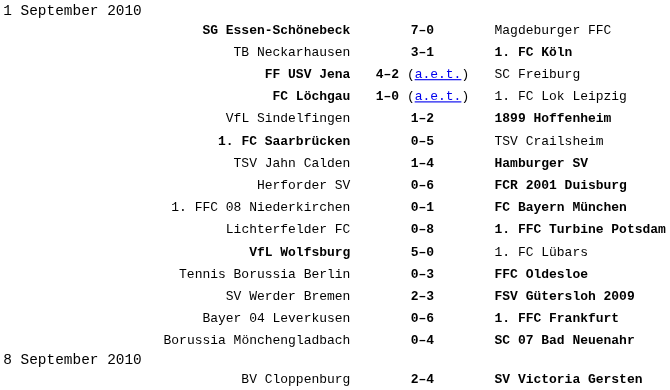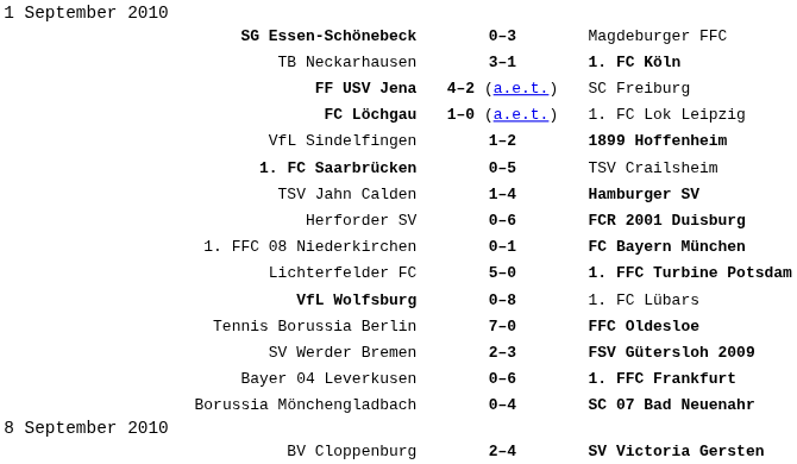 <table width=100% cellspacing=1>
 <tr>
 <th width=25%></th>
 <th width=10%></th>
 <th width=25%></th>
 <th></th>
 </tr>
 <tr>
 <td>1 September 2010</td>
 </tr>
 <tr style=font-size:90%>
 <td align=right><strong>SG Essen-Schönebeck</strong></td>
-<td align=center><strong>7–0</strong></td>
+<td align=center><strong>0–3</strong></td>
 <td>Magdeburger FFC</td>
 </tr>
 <tr>
 <td></td>
 </tr>
 <tr style=font-size:90%>
 <td align=right>TB Neckarhausen</td>
 <td align=center><strong>3–1</strong></td>
 <td><strong>1. FC Köln</strong></td>
 </tr>
 <tr>
 <td></td>
 </tr>
 <tr style=font-size:90%>
 <td align=right><strong>FF USV Jena</strong></td>
 <td align=center><strong>4–2</strong> (<a href='#'>a.e.t.</a>)</td>
 <td>SC Freiburg</td>
 </tr>
 <tr>
 <td></td>
 </tr>
 <tr style=font-size:90%>
 <td align=right><strong>FC Löchgau</strong></td>
 <td align=center><strong>1–0</strong> (<a href='#'>a.e.t.</a>)</td>
 <td>1. FC Lok Leipzig</td>
 </tr>
 <tr>
 <td></td>
 </tr>
 <tr style=font-size:90%>
 <td align=right>VfL Sindelfingen</td>
 <td align=center><strong>1–2</strong></td>
 <td><strong>1899 Hoffenheim</strong></td>
 </tr>
 <tr>
 <td></td>
 </tr>
 <tr style=font-size:90%>
 <td align=right><strong>1. FC Saarbrücken</strong></td>
 <td align=center><strong>0–5</strong></td>
 <td>TSV Crailsheim</td>
 </tr>
 <tr>
 <td></td>
 </tr>
 <tr style=font-size:90%>
 <td align=right>TSV Jahn Calden</td>
 <td align=center><strong>1–4</strong></td>
 <td><strong>Hamburger SV</strong></td>
 </tr>
 <tr>
 <td></td>
 </tr>
 <tr style=font-size:90%>
 <td align=right>Herforder SV</td>
 <td align=center><strong>0–6</strong></td>
 <td><strong>FCR 2001 Duisburg</strong></td>
 </tr>
 <tr>
 <td></td>
 </tr>
 <tr style=font-size:90%>
 <td align=right>1. FFC 08 Niederkirchen</td>
 <td align=center><strong>0–1</strong></td>
 <td><strong>FC Bayern München</strong></td>
 </tr>
 <tr>
 <td></td>
 </tr>
 <tr style=font-size:90%>
 <td align=right>Lichterfelder FC</td>
-<td align=center><strong>0–8</strong></td>
+<td align=center><strong>5–0</strong></td>
 <td><strong>1. FFC Turbine Potsdam</strong></td>
 </tr>
 <tr>
 <td></td>
 </tr>
 <tr style=font-size:90%>
 <td align=right><strong>VfL Wolfsburg</strong></td>
-<td align=center><strong>5–0</strong></td>
+<td align=center><strong>0–8</strong></td>
 <td>1. FC Lübars</td>
 </tr>
 <tr>
 <td></td>
 </tr>
 <tr style=font-size:90%>
 <td align=right>Tennis Borussia Berlin</td>
-<td align=center><strong>0–3</strong></td>
+<td align=center><strong>7–0</strong></td>
 <td><strong>FFC Oldesloe</strong></td>
 </tr>
 <tr>
 <td></td>
 </tr>
 <tr style=font-size:90%>
 <td align=right>SV Werder Bremen</td>
 <td align=center><strong>2–3</strong></td>
 <td><strong>FSV Gütersloh 2009</strong></td>
 </tr>
 <tr>
 <td></td>
 </tr>
 <tr style=font-size:90%>
 <td align=right>Bayer 04 Leverkusen</td>
 <td align=center><strong>0–6</strong></td>
 <td><strong>1. FFC Frankfurt</strong></td>
 </tr>
 <tr>
 <td></td>
 </tr>
 <tr style=font-size:90%>
 <td align=right>Borussia Mönchengladbach</td>
 <td align=center><strong>0–4</strong></td>
 <td><strong>SC 07 Bad Neuenahr</strong></td>
 </tr>
 <tr>
 <td>8 September 2010</td>
 </tr>
 <tr style=font-size:90%>
 <td align=right>BV Cloppenburg</td>
 <td align=center><strong>2–4</strong></td>
 <td><strong>SV Victoria Gersten</strong></td>
 </tr>
 <tr>
 </tr>
 </table>
